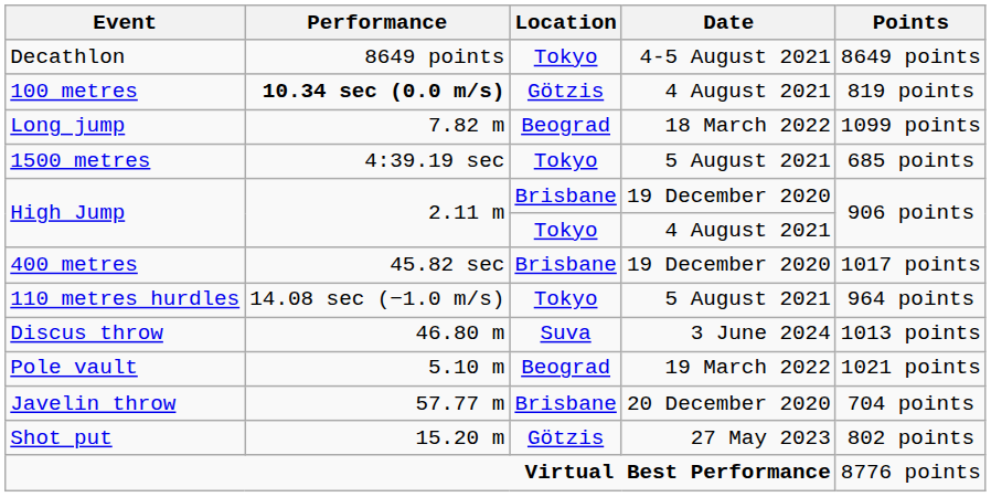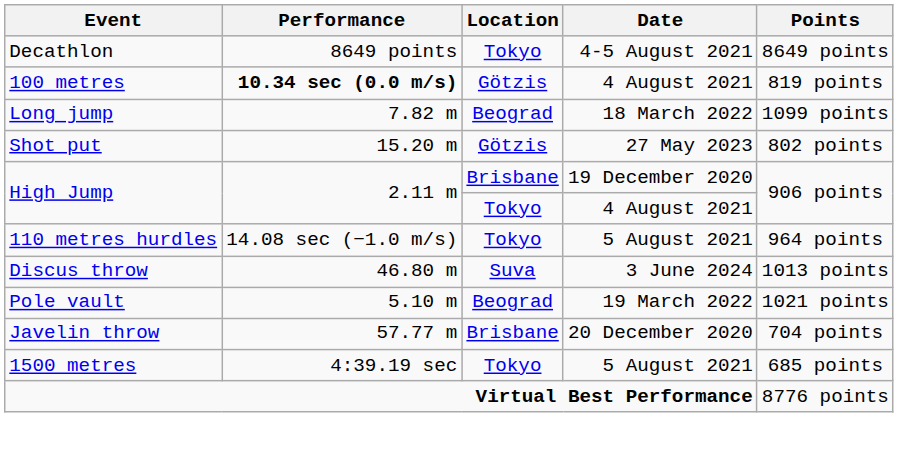 <table class="wikitable" |>
 <tr>
 <th>Event</th>
 <th>Performance</th>
 <th>Location</th>
 <th>Date</th>
 <th>Points</th>
 </tr>
 <tr>
 <td>Decathlon</td>
 <td align=right>8649 points <strong> </strong></td>
 <td align="center"><a href='#'>Tokyo</a></td>
 <td align="right">4-5 August 2021</td>
 <td align="center">8649 points</td>
 </tr>
 <tr>
 <td><a href='#'>100 metres</a></td>
 <td align=right><strong>10.34 sec (0.0 m/s)</strong></td>
 <td align="center"><a href='#'>Götzis</a></td>
 <td align="right">4 August 2021</td>
 <td align="center">819 points</td>
 </tr>
 <tr>
 <td><a href='#'>Long jump</a></td>
 <td align=right>7.82 m</td>
 <td align="center"><a href='#'>Beograd</a></td>
 <td align="right">18 March 2022</td>
 <td align="center">1099 points</td>
 </tr>
 <tr>
-<td><a href='#'>1500 metres</a></td>
-<td align=right>4:39.19 sec</td>
-<td align="center"><a href='#'>Tokyo</a></td>
-<td align=right>5 August 2021</td>
-<td align=center>685 points</td>
+<td><a href='#'>Shot put</a></td>
+<td align=right>15.20 m</td>
+<td align="center"><a href='#'>Götzis</a></td>
+<td align="right">27 May 2023</td>
+<td align="center">802 points</td>
 </tr>
 <tr>
 <td rowspan=2><a href='#'>High Jump</a></td>
 <td rowspan=2 align=right>2.11 m</td>
 <td align="center"><a href='#'>Brisbane</a></td>
 <td align="right">19 December 2020</td>
 <td rowspan=2 align="center">906 points</td>
 </tr>
 <tr>
 <td align="center"><a href='#'>Tokyo</a></td>
 <td align="right">4 August 2021</td>
-</tr>
-<tr>
-<td><a href='#'>400 metres</a></td>
-<td align=right>45.82 sec</td>
-<td align="center"><a href='#'>Brisbane</a></td>
-<td align="right">19 December 2020</td>
-<td align="center">1017 points</td>
 </tr>
 <tr>
 <td><a href='#'>110 metres hurdles</a></td>
 <td align=right>14.08 sec (−1.0 m/s)</td>
 <td align="center"><a href='#'>Tokyo</a></td>
 <td align="right">5 August 2021</td>
 <td align="center">964 points</td>
 </tr>
 <tr>
 <td><a href='#'>Discus throw</a></td>
 <td align=right>46.80 m</td>
 <td align="center"><a href='#'>Suva</a></td>
 <td align="right">3 June 2024</td>
 <td align="center">1013 points</td>
 </tr>
 <tr>
 <td><a href='#'>Pole vault</a></td>
 <td align=right>5.10 m</td>
 <td align="center"><a href='#'>Beograd</a></td>
 <td align="right">19 March 2022</td>
 <td align="center">1021 points</td>
 </tr>
 <tr>
 <td><a href='#'>Javelin throw</a></td>
 <td align=right>57.77 m</td>
 <td align="center"><a href='#'>Brisbane</a></td>
 <td align="right">20 December 2020</td>
 <td align="center">704 points</td>
 </tr>
 <tr>
-<td><a href='#'>Shot put</a></td>
-<td align=right>15.20 m</td>
-<td align="center"><a href='#'>Götzis</a></td>
-<td align="right">27 May 2023</td>
-<td align="center">802 points</td>
+<td><a href='#'>1500 metres</a></td>
+<td align=right>4:39.19 sec</td>
+<td align="center"><a href='#'>Tokyo</a></td>
+<td align=right>5 August 2021</td>
+<td align=center>685 points</td>
 </tr>
 <tr>
 <td colspan=4 align=right><strong>Virtual Best Performance</strong></td>
 <td align="center">8776 points</td>
 </tr>
 </table>
